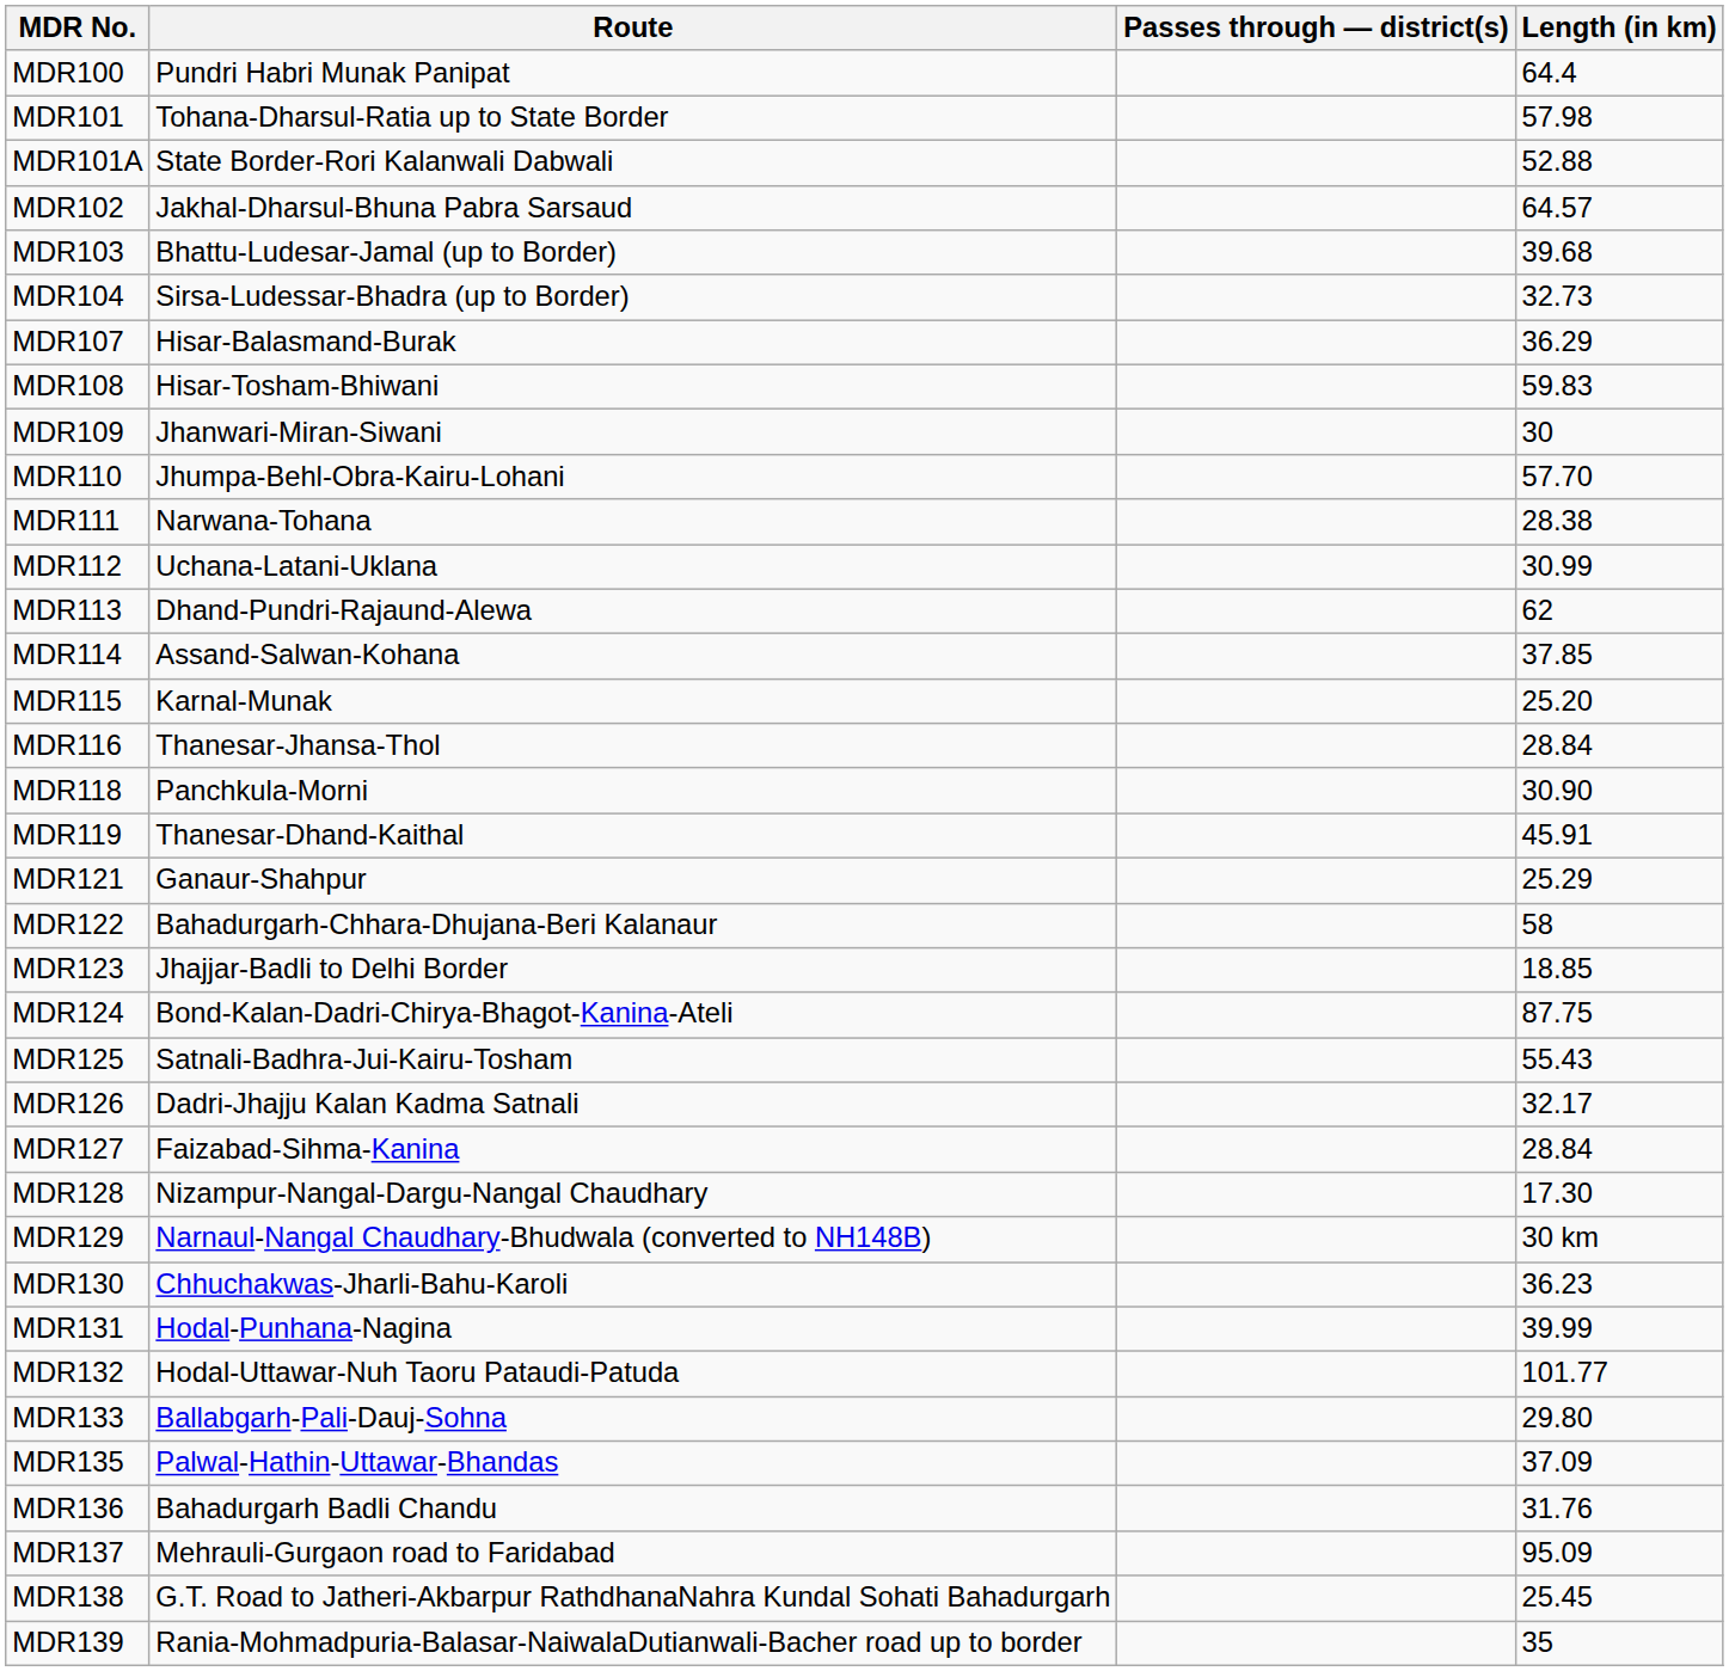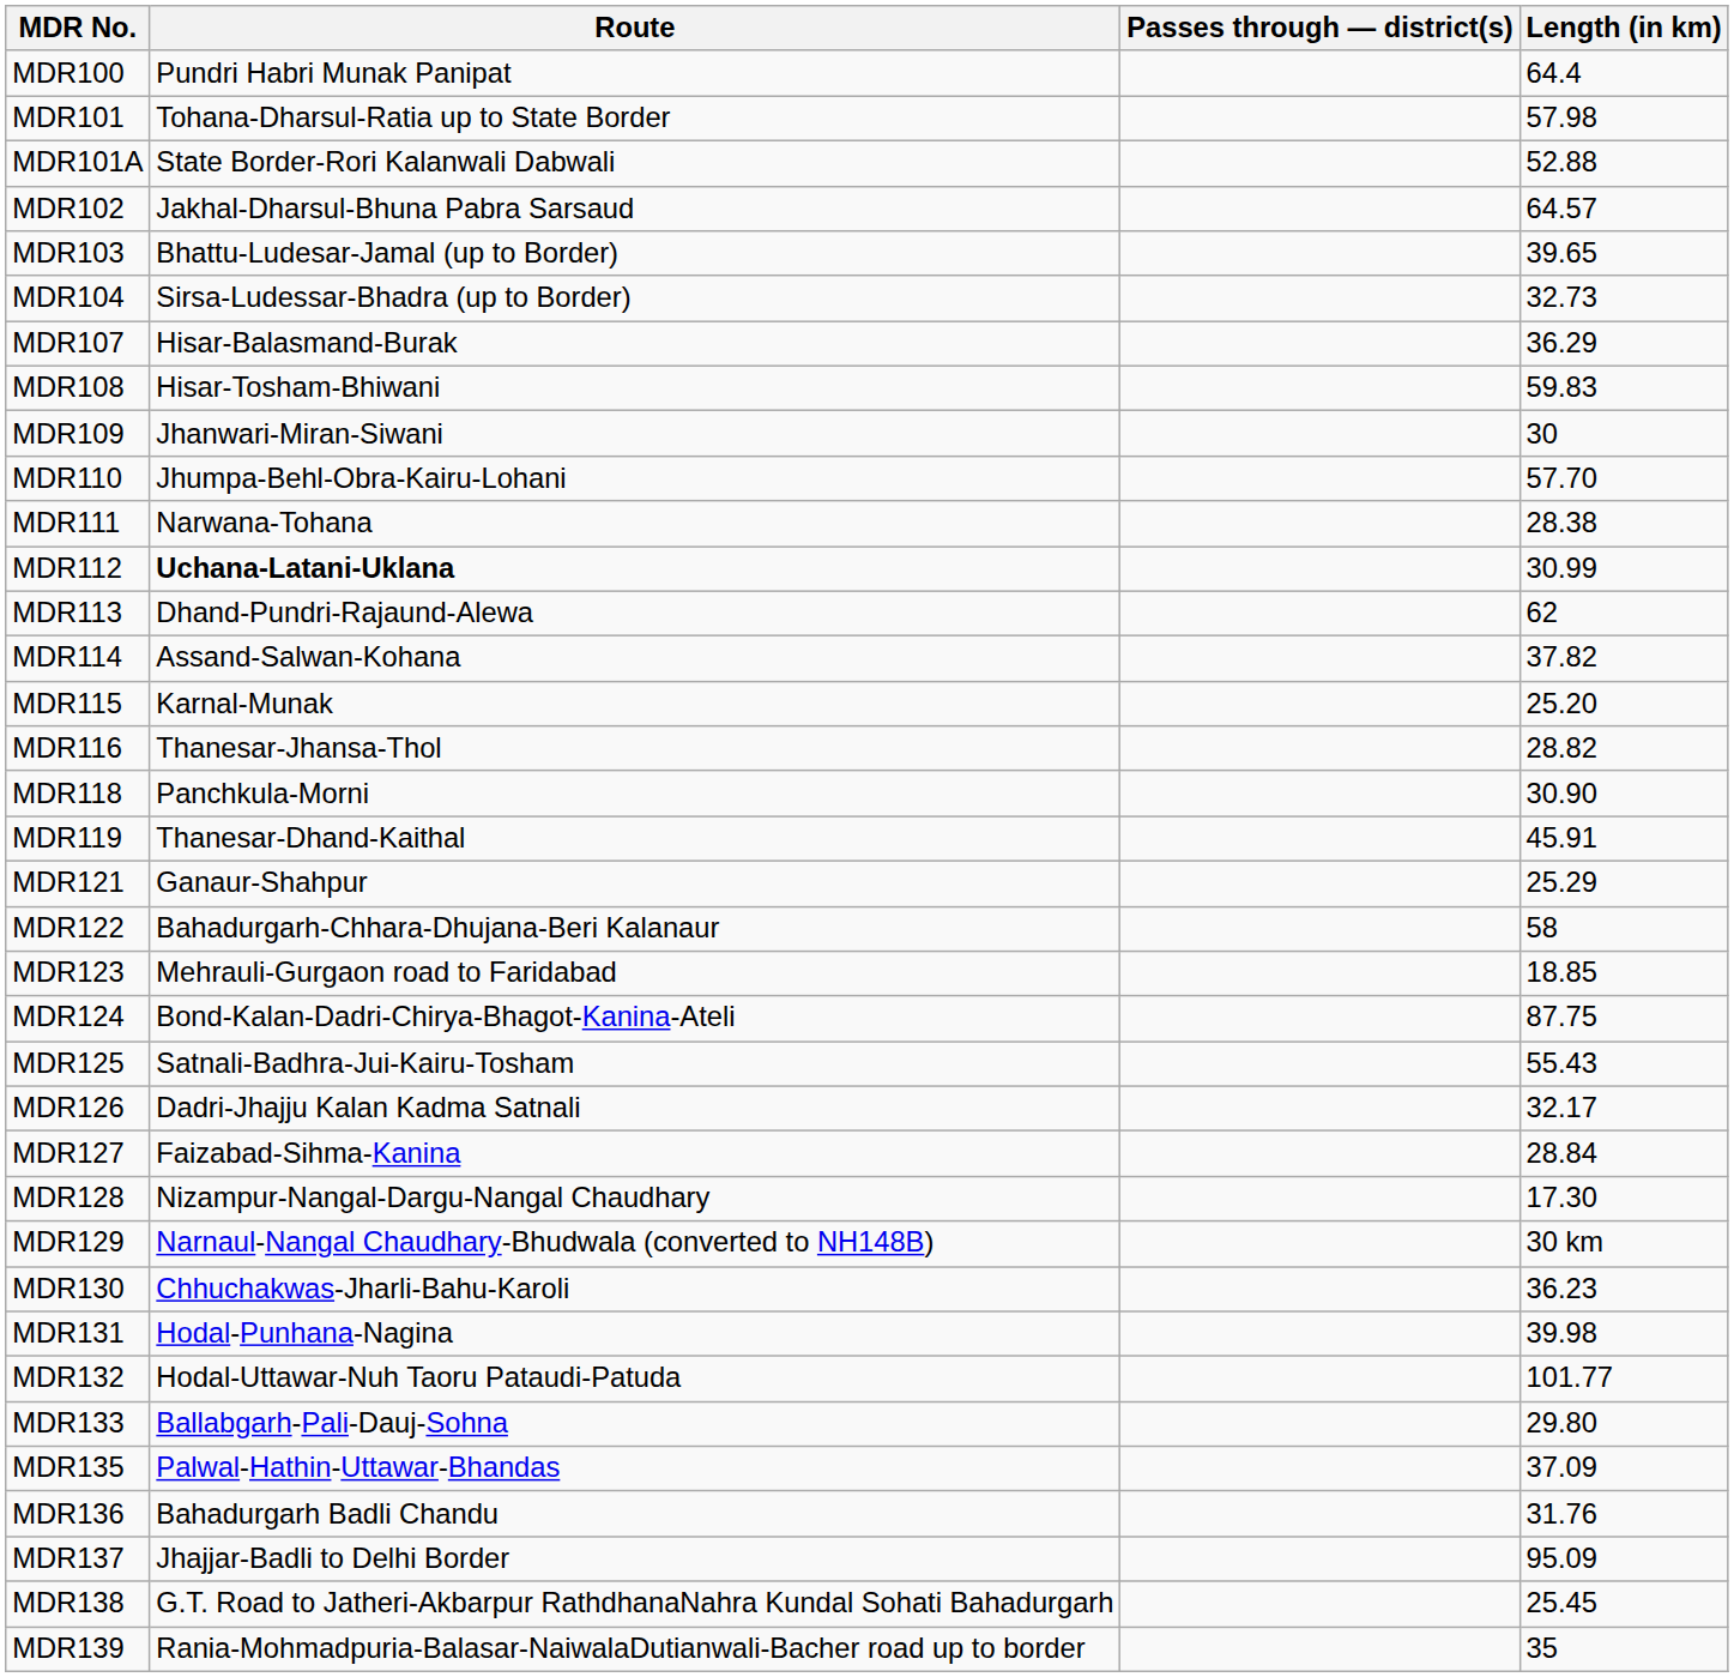 <table class="wikitable sortable">
 <tr>
 <th>MDR No.</th>
 <th>Route</th>
 <th>Passes through — district(s)</th>
 <th>Length (in km)</th>
 </tr>
 <tr>
 <td>MDR100</td>
 <td>Pundri Habri Munak Panipat</td>
 <td></td>
 <td>64.4</td>
 </tr>
 <tr>
 <td>MDR101</td>
 <td>Tohana-Dharsul-Ratia up to State Border</td>
 <td></td>
 <td>57.98</td>
 </tr>
 <tr>
 <td>MDR101A</td>
 <td>State Border-Rori Kalanwali Dabwali</td>
 <td></td>
 <td>52.88</td>
 </tr>
 <tr>
 <td>MDR102</td>
 <td>Jakhal-Dharsul-Bhuna Pabra Sarsaud</td>
 <td></td>
 <td>64.57</td>
 </tr>
 <tr>
 <td>MDR103</td>
 <td>Bhattu-Ludesar-Jamal (up to Border)</td>
 <td></td>
-<td>39.68</td>
+<td>39.65</td>
 </tr>
 <tr>
 <td>MDR104</td>
 <td>Sirsa-Ludessar-Bhadra (up to Border)</td>
 <td></td>
 <td>32.73</td>
 </tr>
 <tr>
 <td>MDR107</td>
 <td>Hisar-Balasmand-Burak</td>
 <td></td>
 <td>36.29</td>
 </tr>
 <tr>
 <td>MDR108</td>
 <td>Hisar-Tosham-Bhiwani</td>
 <td></td>
 <td>59.83</td>
 </tr>
 <tr>
 <td>MDR109</td>
 <td>Jhanwari-Miran-Siwani</td>
 <td></td>
 <td>30</td>
 </tr>
 <tr>
 <td>MDR110</td>
 <td>Jhumpa-Behl-Obra-Kairu-Lohani</td>
 <td></td>
 <td>57.70</td>
 </tr>
 <tr>
 <td>MDR111</td>
 <td>Narwana-Tohana</td>
 <td></td>
 <td>28.38</td>
 </tr>
 <tr>
 <td>MDR112</td>
-<td>Uchana-Latani-Uklana</td>
+<td><strong>Uchana-Latani-Uklana</strong></td>
 <td></td>
 <td>30.99</td>
 </tr>
 <tr>
 <td>MDR113</td>
 <td>Dhand-Pundri-Rajaund-Alewa</td>
 <td></td>
 <td>62</td>
 </tr>
 <tr>
 <td>MDR114</td>
 <td>Assand-Salwan-Kohana</td>
 <td></td>
-<td>37.85</td>
+<td>37.82</td>
 </tr>
 <tr>
 <td>MDR115</td>
 <td>Karnal-Munak</td>
 <td></td>
 <td>25.20</td>
 </tr>
 <tr>
 <td>MDR116</td>
 <td>Thanesar-Jhansa-Thol</td>
 <td></td>
-<td>28.84</td>
+<td>28.82</td>
 </tr>
 <tr>
 <td>MDR118</td>
 <td>Panchkula-Morni</td>
 <td></td>
 <td>30.90</td>
 </tr>
 <tr>
 <td>MDR119</td>
 <td>Thanesar-Dhand-Kaithal</td>
 <td></td>
 <td>45.91</td>
 </tr>
 <tr>
 <td>MDR121</td>
 <td>Ganaur-Shahpur</td>
 <td></td>
 <td>25.29</td>
 </tr>
 <tr>
 <td>MDR122</td>
 <td>Bahadurgarh-Chhara-Dhujana-Beri Kalanaur</td>
 <td></td>
 <td>58</td>
 </tr>
 <tr>
 <td>MDR123</td>
-<td>Jhajjar-Badli to Delhi Border</td>
+<td>Mehrauli-Gurgaon road to Faridabad</td>
 <td></td>
 <td>18.85</td>
 </tr>
 <tr>
 <td>MDR124</td>
 <td>Bond-Kalan-Dadri-Chirya-Bhagot-<a href='#'>Kanina</a>-Ateli</td>
 <td></td>
 <td>87.75</td>
 </tr>
 <tr>
 <td>MDR125</td>
 <td>Satnali-Badhra-Jui-Kairu-Tosham</td>
 <td></td>
 <td>55.43</td>
 </tr>
 <tr>
 <td>MDR126</td>
 <td>Dadri-Jhajju Kalan Kadma Satnali</td>
 <td></td>
 <td>32.17</td>
 </tr>
 <tr>
 <td>MDR127</td>
 <td>Faizabad-Sihma-<a href='#'>Kanina</a></td>
 <td></td>
 <td>28.84</td>
 </tr>
 <tr>
 <td>MDR128</td>
 <td>Nizampur-Nangal-Dargu-Nangal Chaudhary</td>
 <td></td>
 <td>17.30</td>
 </tr>
 <tr>
 <td>MDR129</td>
 <td><a href='#'>Narnaul</a>-<a href='#'>Nangal Chaudhary</a>-Bhudwala (converted to <a href='#'>NH148B</a>)</td>
 <td></td>
 <td>30 km</td>
 </tr>
 <tr>
 <td>MDR130</td>
 <td><a href='#'>Chhuchakwas</a>-Jharli-Bahu-Karoli</td>
 <td></td>
 <td>36.23</td>
 </tr>
 <tr>
 <td>MDR131</td>
 <td><a href='#'>Hodal</a>-<a href='#'>Punhana</a>-Nagina</td>
 <td></td>
-<td>39.99</td>
+<td>39.98</td>
 </tr>
 <tr>
 <td>MDR132</td>
 <td>Hodal-Uttawar-Nuh Taoru Pataudi-Patuda</td>
 <td></td>
 <td>101.77</td>
 </tr>
 <tr>
 <td>MDR133</td>
 <td><a href='#'>Ballabgarh</a>-<a href='#'>Pali</a>-Dauj-<a href='#'>Sohna</a></td>
 <td></td>
 <td>29.80</td>
 </tr>
 <tr>
 <td>MDR135</td>
 <td><a href='#'>Palwal</a>-<a href='#'>Hathin</a>-<a href='#'>Uttawar</a>-<a href='#'>Bhandas</a></td>
 <td></td>
 <td>37.09</td>
 </tr>
 <tr>
 <td>MDR136</td>
 <td>Bahadurgarh Badli Chandu</td>
 <td></td>
 <td>31.76</td>
 </tr>
 <tr>
 <td>MDR137</td>
-<td>Mehrauli-Gurgaon road to Faridabad</td>
+<td>Jhajjar-Badli to Delhi Border</td>
 <td></td>
 <td>95.09</td>
 </tr>
 <tr>
 <td>MDR138</td>
 <td>G.T. Road to Jatheri-Akbarpur RathdhanaNahra Kundal Sohati Bahadurgarh</td>
 <td></td>
 <td>25.45</td>
 </tr>
 <tr>
 <td>MDR139</td>
 <td>Rania-Mohmadpuria-Balasar-NaiwalaDutianwali-Bacher road up to border</td>
 <td></td>
 <td>35</td>
 </tr>
 <tr>
 </tr>
 </table>
